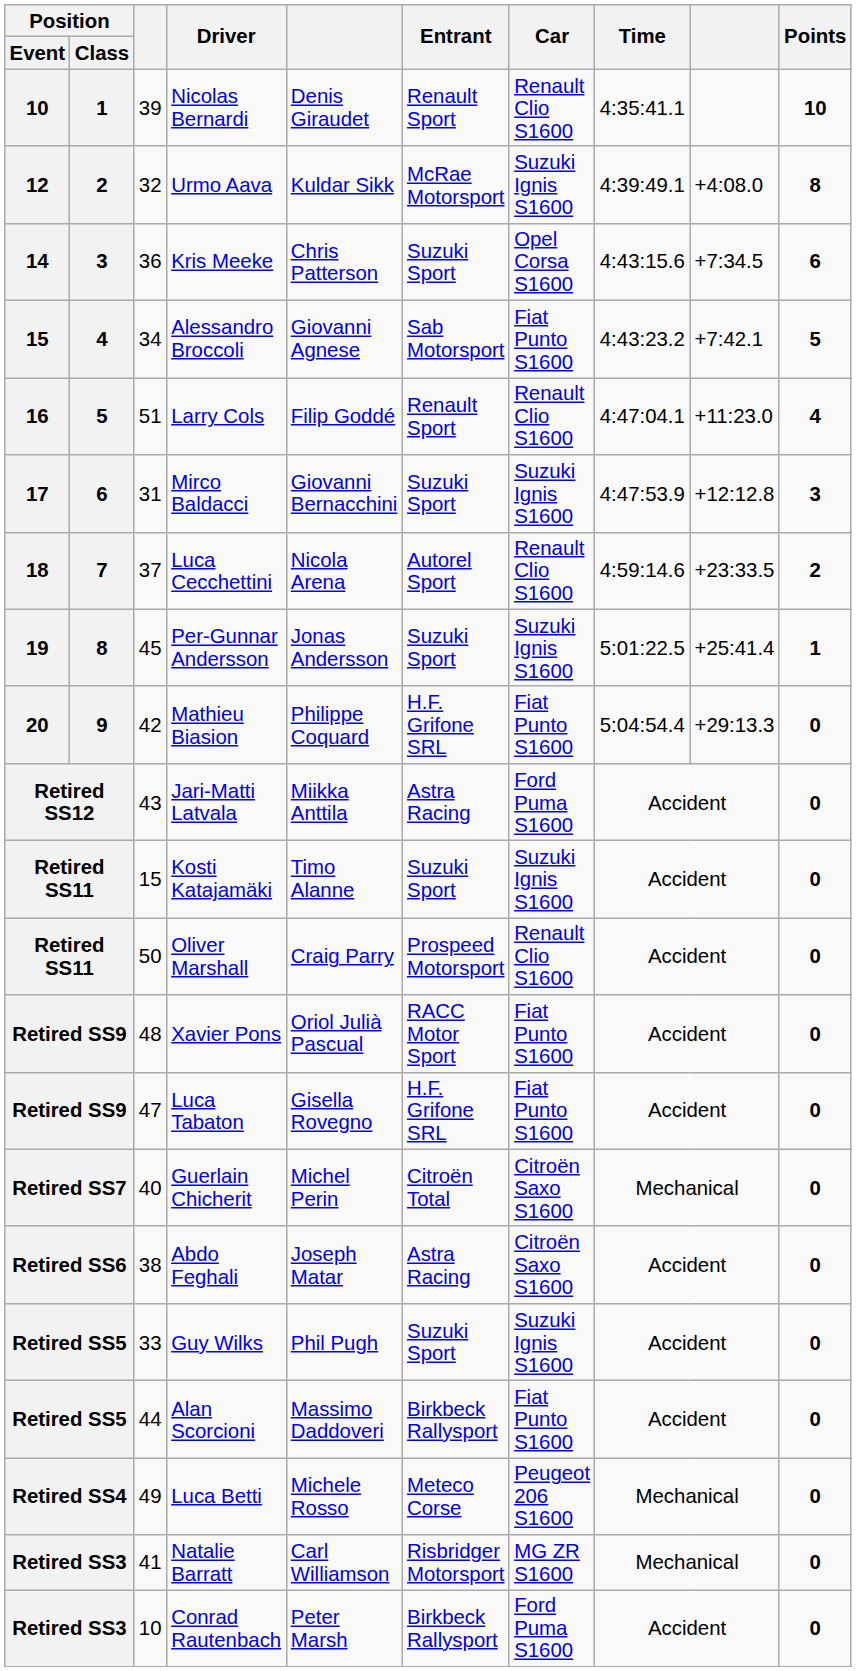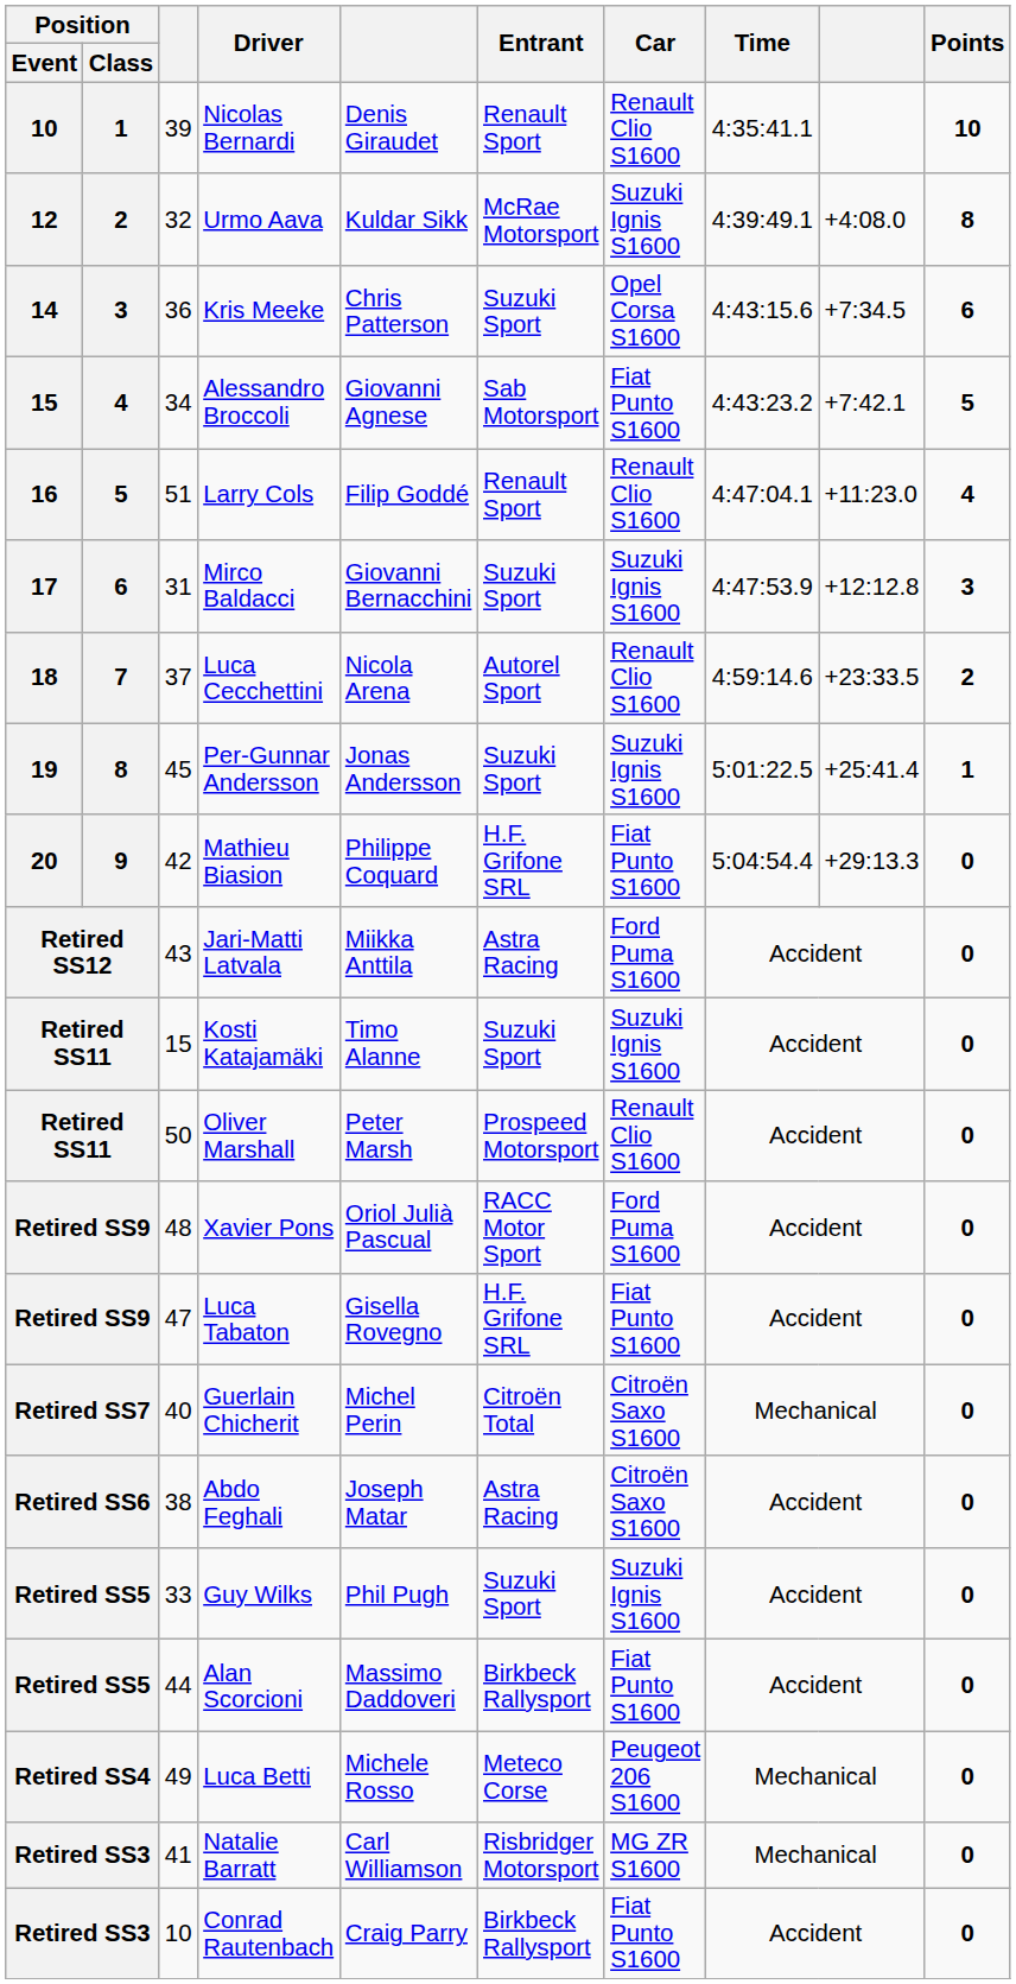 <table class="wikitable" width=85% style="font-size: 85%;">
 <tr>
 <th colspan="2">Position</th>
 <th rowspan="2"></th>
 <th rowspan="2">Driver</th>
 <th rowspan="2"></th>
 <th rowspan="2">Entrant</th>
 <th rowspan="2">Car</th>
 <th rowspan="2">Time</th>
 <th rowspan="2"></th>
 <th rowspan="2">Points</th>
 </tr>
 <tr>
 <th>Event</th>
 <th>Class</th>
 </tr>
 <tr>
 <th>10</th>
 <th>1</th>
 <td align="center">39</td>
 <td> <a href='#'>Nicolas Bernardi</a></td>
 <td> <a href='#'>Denis Giraudet</a></td>
 <td> <a href='#'>Renault Sport</a></td>
 <td><a href='#'>Renault Clio S1600</a></td>
 <td>4:35:41.1</td>
 <td></td>
 <td align="center"><strong>10</strong></td>
 </tr>
 <tr>
 <th>12</th>
 <th>2</th>
 <td align="center">32</td>
 <td> <a href='#'>Urmo Aava</a></td>
 <td> <a href='#'>Kuldar Sikk</a></td>
 <td> <a href='#'>McRae Motorsport</a></td>
 <td><a href='#'>Suzuki Ignis S1600</a></td>
 <td>4:39:49.1</td>
 <td>+4:08.0</td>
 <td align="center"><strong>8</strong></td>
 </tr>
 <tr>
 <th>14</th>
 <th>3</th>
 <td align="center">36</td>
 <td> <a href='#'>Kris Meeke</a></td>
 <td> <a href='#'>Chris Patterson</a></td>
 <td> <a href='#'>Suzuki Sport</a></td>
 <td><a href='#'>Opel Corsa S1600</a></td>
 <td>4:43:15.6</td>
 <td>+7:34.5</td>
 <td align="center"><strong>6</strong></td>
 </tr>
 <tr>
 <th>15</th>
 <th>4</th>
 <td align="center">34</td>
 <td> <a href='#'>Alessandro Broccoli</a></td>
 <td> <a href='#'>Giovanni Agnese</a></td>
 <td> <a href='#'>Sab Motorsport</a></td>
 <td><a href='#'>Fiat Punto S1600</a></td>
 <td>4:43:23.2</td>
 <td>+7:42.1</td>
 <td align="center"><strong>5</strong></td>
 </tr>
 <tr>
 <th>16</th>
 <th>5</th>
 <td align="center">51</td>
 <td> <a href='#'>Larry Cols</a></td>
 <td> <a href='#'>Filip Goddé</a></td>
 <td> <a href='#'>Renault Sport</a></td>
 <td><a href='#'>Renault Clio S1600</a></td>
 <td>4:47:04.1</td>
 <td>+11:23.0</td>
 <td align="center"><strong>4</strong></td>
 </tr>
 <tr>
 <th>17</th>
 <th>6</th>
 <td align="center">31</td>
 <td> <a href='#'>Mirco Baldacci</a></td>
 <td> <a href='#'>Giovanni Bernacchini</a></td>
 <td> <a href='#'>Suzuki Sport</a></td>
 <td><a href='#'>Suzuki Ignis S1600</a></td>
 <td>4:47:53.9</td>
 <td>+12:12.8</td>
 <td align="center"><strong>3</strong></td>
 </tr>
 <tr>
 <th>18</th>
 <th>7</th>
 <td align="center">37</td>
 <td> <a href='#'>Luca Cecchettini</a></td>
 <td> <a href='#'>Nicola Arena</a></td>
 <td> <a href='#'>Autorel Sport</a></td>
 <td><a href='#'>Renault Clio S1600</a></td>
 <td>4:59:14.6</td>
 <td>+23:33.5</td>
 <td align="center"><strong>2</strong></td>
 </tr>
 <tr>
 <th>19</th>
 <th>8</th>
 <td align="center">45</td>
 <td> <a href='#'>Per-Gunnar Andersson</a></td>
 <td> <a href='#'>Jonas Andersson</a></td>
 <td> <a href='#'>Suzuki Sport</a></td>
 <td><a href='#'>Suzuki Ignis S1600</a></td>
 <td>5:01:22.5</td>
 <td>+25:41.4</td>
 <td align="center"><strong>1</strong></td>
 </tr>
 <tr>
 <th>20</th>
 <th>9</th>
 <td align="center">42</td>
 <td> <a href='#'>Mathieu Biasion</a></td>
 <td> <a href='#'>Philippe Coquard</a></td>
 <td> <a href='#'>H.F. Grifone SRL</a></td>
 <td><a href='#'>Fiat Punto S1600</a></td>
 <td>5:04:54.4</td>
 <td>+29:13.3</td>
 <td align="center"><strong>0</strong></td>
 </tr>
 <tr>
 <th colspan="2">Retired SS12</th>
 <td align="center">43</td>
 <td> <a href='#'>Jari-Matti Latvala</a></td>
 <td> <a href='#'>Miikka Anttila</a></td>
 <td> <a href='#'>Astra Racing</a></td>
 <td><a href='#'>Ford Puma S1600</a></td>
 <td align="center" colspan="2">Accident</td>
 <td align="center"><strong>0</strong></td>
 </tr>
 <tr>
 <th colspan="2">Retired SS11</th>
 <td align="center">15</td>
 <td> <a href='#'>Kosti Katajamäki</a></td>
 <td> <a href='#'>Timo Alanne</a></td>
 <td> <a href='#'>Suzuki Sport</a></td>
 <td><a href='#'>Suzuki Ignis S1600</a></td>
 <td align="center" colspan="2">Accident</td>
 <td align="center"><strong>0</strong></td>
 </tr>
 <tr>
 <th colspan="2">Retired SS11</th>
 <td align="center">50</td>
 <td> <a href='#'>Oliver Marshall</a></td>
-<td> <a href='#'>Craig Parry</a></td>
+<td> <a href='#'>Peter Marsh</a></td>
 <td> <a href='#'>Prospeed Motorsport</a></td>
 <td><a href='#'>Renault Clio S1600</a></td>
 <td align="center" colspan="2">Accident</td>
 <td align="center"><strong>0</strong></td>
 </tr>
 <tr>
 <th colspan="2">Retired SS9</th>
 <td align="center">48</td>
 <td> <a href='#'>Xavier Pons</a></td>
 <td> <a href='#'>Oriol Julià Pascual</a></td>
 <td> <a href='#'>RACC Motor Sport</a></td>
-<td><a href='#'>Fiat Punto S1600</a></td>
+<td><a href='#'>Ford Puma S1600</a></td>
 <td align="center" colspan="2">Accident</td>
 <td align="center"><strong>0</strong></td>
 </tr>
 <tr>
 <th colspan="2">Retired SS9</th>
 <td align="center">47</td>
 <td> <a href='#'>Luca Tabaton</a></td>
 <td> <a href='#'>Gisella Rovegno</a></td>
 <td> <a href='#'>H.F. Grifone SRL</a></td>
 <td><a href='#'>Fiat Punto S1600</a></td>
 <td align="center" colspan="2">Accident</td>
 <td align="center"><strong>0</strong></td>
 </tr>
 <tr>
 <th colspan="2">Retired SS7</th>
 <td align="center">40</td>
 <td> <a href='#'>Guerlain Chicherit</a></td>
 <td> <a href='#'>Michel Perin</a></td>
 <td> <a href='#'>Citroën Total</a></td>
 <td><a href='#'>Citroën Saxo S1600</a></td>
 <td align="center" colspan="2">Mechanical</td>
 <td align="center"><strong>0</strong></td>
 </tr>
 <tr>
 <th colspan="2">Retired SS6</th>
 <td align="center">38</td>
 <td> <a href='#'>Abdo Feghali</a></td>
 <td> <a href='#'>Joseph Matar</a></td>
 <td> <a href='#'>Astra Racing</a></td>
 <td><a href='#'>Citroën Saxo S1600</a></td>
 <td align="center" colspan="2">Accident</td>
 <td align="center"><strong>0</strong></td>
 </tr>
 <tr>
 <th colspan="2">Retired SS5</th>
 <td align="center">33</td>
 <td> <a href='#'>Guy Wilks</a></td>
 <td> <a href='#'>Phil Pugh</a></td>
 <td> <a href='#'>Suzuki Sport</a></td>
 <td><a href='#'>Suzuki Ignis S1600</a></td>
 <td align="center" colspan="2">Accident</td>
 <td align="center"><strong>0</strong></td>
 </tr>
 <tr>
 <th colspan="2">Retired SS5</th>
 <td align="center">44</td>
 <td> <a href='#'>Alan Scorcioni</a></td>
 <td> <a href='#'>Massimo Daddoveri</a></td>
 <td> <a href='#'>Birkbeck Rallysport</a></td>
 <td><a href='#'>Fiat Punto S1600</a></td>
 <td align="center" colspan="2">Accident</td>
 <td align="center"><strong>0</strong></td>
 </tr>
 <tr>
 <th colspan="2">Retired SS4</th>
 <td align="center">49</td>
 <td> <a href='#'>Luca Betti</a></td>
 <td> <a href='#'>Michele Rosso</a></td>
 <td> <a href='#'>Meteco Corse</a></td>
 <td><a href='#'>Peugeot 206 S1600</a></td>
 <td align="center" colspan="2">Mechanical</td>
 <td align="center"><strong>0</strong></td>
 </tr>
 <tr>
 <th colspan="2">Retired SS3</th>
 <td align="center">41</td>
 <td> <a href='#'>Natalie Barratt</a></td>
 <td> <a href='#'>Carl Williamson</a></td>
 <td> <a href='#'>Risbridger Motorsport</a></td>
 <td><a href='#'>MG ZR S1600</a></td>
 <td align="center" colspan="2">Mechanical</td>
 <td align="center"><strong>0</strong></td>
 </tr>
 <tr>
 <th colspan="2">Retired SS3</th>
 <td align="center">10</td>
 <td> <a href='#'>Conrad Rautenbach</a></td>
-<td> <a href='#'>Peter Marsh</a></td>
+<td> <a href='#'>Craig Parry</a></td>
 <td> <a href='#'>Birkbeck Rallysport</a></td>
-<td><a href='#'>Ford Puma S1600</a></td>
+<td><a href='#'>Fiat Punto S1600</a></td>
 <td align="center" colspan="2">Accident</td>
 <td align="center"><strong>0</strong></td>
 </tr>
 <tr>
 </tr>
 </table>
